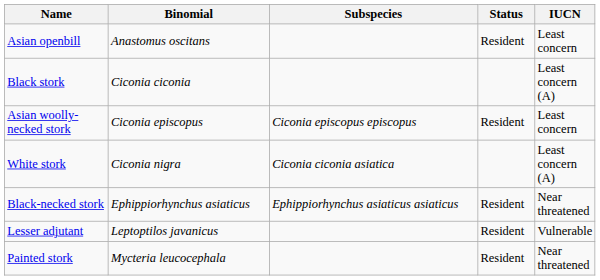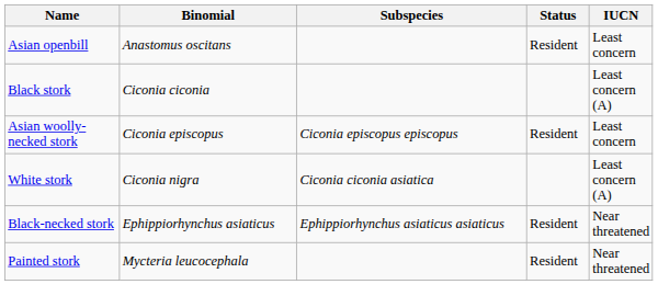 <table width=60% class="wikitable">
 <tr>
 <th width=20%>Name</th>
 <th width=30%>Binomial</th>
 <th width=40%>Subspecies</th>
 <th width=30%>Status</th>
 <th width=30%>IUCN</th>
 </tr>
 <tr>
 <td><a href='#'>Asian openbill</a><br></td>
 <td><em>Anastomus oscitans</em></td>
 <td></td>
 <td>Resident</td>
 <td>Least concern</td>
 </tr>
 <tr>
 <td><a href='#'>Black stork</a><br></td>
 <td><em>Ciconia ciconia</em></td>
 <td></td>
 <td></td>
 <td>Least concern<br>(A)</td>
 </tr>
 <tr>
 <td><a href='#'>Asian woolly-necked stork</a><br></td>
 <td><em>Ciconia episcopus</em></td>
 <td><em>Ciconia episcopus episcopus</em></td>
 <td>Resident</td>
 <td>Least concern</td>
 </tr>
 <tr>
 <td><a href='#'>White stork</a><br></td>
 <td><em>Ciconia nigra</em></td>
 <td><em>Ciconia ciconia asiatica</em></td>
 <td></td>
 <td>Least concern<br>(A)</td>
 </tr>
 <tr>
 <td><a href='#'>Black-necked stork</a><br></td>
 <td><em>Ephippiorhynchus asiaticus</em></td>
 <td><em>Ephippiorhynchus asiaticus asiaticus</em></td>
 <td>Resident</td>
 <td>Near threatened</td>
 </tr>
 <tr>
-<td><a href='#'>Lesser adjutant</a><br></td>
-<td><em>Leptoptilos javanicus</em></td>
-<td></td>
-<td>Resident</td>
-<td>Vulnerable</td>
-</tr>
-<tr>
 <td><a href='#'>Painted stork</a><br></td>
 <td><em>Mycteria leucocephala</em></td>
 <td></td>
 <td>Resident</td>
 <td>Near threatened</td>
 </tr>
 </table>
